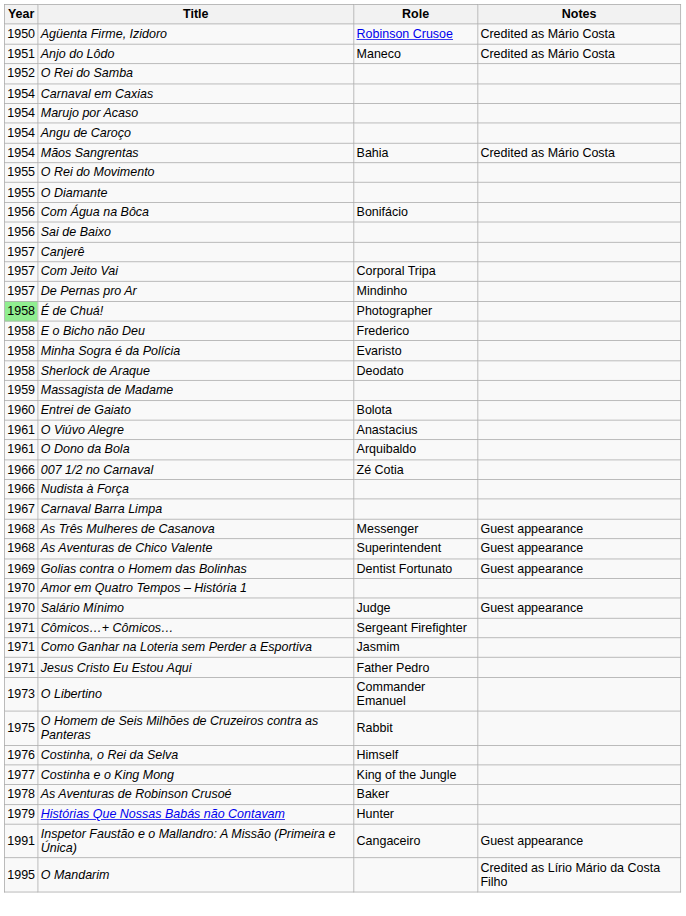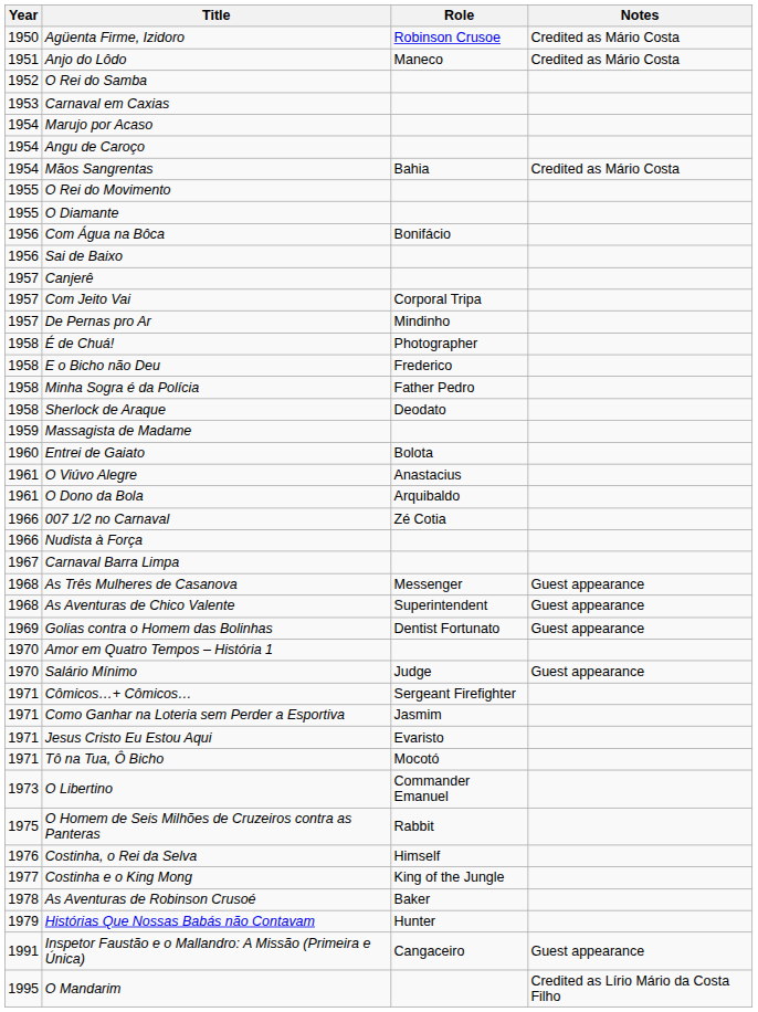 <table class="wikitable sortable">
 <tr>
 <th>Year</th>
 <th>Title</th>
 <th>Role</th>
 <th class="unsortable">Notes</th>
 </tr>
 <tr>
 <td>1950</td>
 <td><em>Agüenta Firme, Izidoro</em></td>
 <td><a href='#'>Robinson Crusoe</a></td>
 <td>Credited as Mário Costa</td>
 </tr>
 <tr>
 <td>1951</td>
 <td><em>Anjo do Lôdo</em></td>
 <td>Maneco</td>
 <td>Credited as Mário Costa</td>
 </tr>
 <tr>
 <td>1952</td>
 <td><em>O Rei do Samba</em></td>
 <td></td>
 <td></td>
 </tr>
 <tr>
-<td>1954</td>
+<td>1953</td>
 <td><em>Carnaval em Caxias</em></td>
 <td></td>
 <td></td>
 </tr>
 <tr>
 <td>1954</td>
 <td><em>Marujo por Acaso</em></td>
 <td></td>
 <td></td>
 </tr>
 <tr>
 <td>1954</td>
 <td><em>Angu de Caroço</em></td>
 <td></td>
 <td></td>
 </tr>
 <tr>
 <td>1954</td>
 <td><em>Mãos Sangrentas</em></td>
 <td>Bahia</td>
 <td>Credited as Mário Costa</td>
 </tr>
 <tr>
 <td>1955</td>
 <td><em>O Rei do Movimento</em></td>
 <td></td>
 <td></td>
 </tr>
 <tr>
 <td>1955</td>
 <td><em>O Diamante</em></td>
 <td></td>
 <td></td>
 </tr>
 <tr>
 <td>1956</td>
 <td><em>Com Água na Bôca</em></td>
 <td>Bonifácio</td>
 <td></td>
 </tr>
 <tr>
 <td>1956</td>
 <td><em>Sai de Baixo</em></td>
 <td></td>
 <td></td>
 </tr>
 <tr>
 <td>1957</td>
 <td><em>Canjerê</em></td>
 <td></td>
 <td></td>
 </tr>
 <tr>
 <td>1957</td>
 <td><em>Com Jeito Vai</em></td>
 <td>Corporal Tripa</td>
 <td></td>
 </tr>
 <tr>
 <td>1957</td>
 <td><em>De Pernas pro Ar</em></td>
 <td>Mindinho</td>
 <td></td>
 </tr>
 <tr>
-<td style="background: lightgreen;">1958</td>
+<td>1958</td>
 <td><em>É de Chuá!</em></td>
 <td>Photographer</td>
 <td></td>
 </tr>
 <tr>
 <td>1958</td>
 <td><em>E o Bicho não Deu</em></td>
 <td>Frederico</td>
 <td></td>
 </tr>
 <tr>
 <td>1958</td>
 <td><em>Minha Sogra é da Polícia</em></td>
-<td>Evaristo</td>
+<td>Father Pedro</td>
 <td></td>
 </tr>
 <tr>
 <td>1958</td>
 <td><em>Sherlock de Araque</em></td>
 <td>Deodato</td>
 <td></td>
 </tr>
 <tr>
 <td>1959</td>
 <td><em>Massagista de Madame</em></td>
 <td></td>
 <td></td>
 </tr>
 <tr>
 <td>1960</td>
 <td><em>Entrei de Gaiato</em></td>
 <td>Bolota</td>
 <td></td>
 </tr>
 <tr>
 <td>1961</td>
 <td><em>O Viúvo Alegre</em></td>
 <td>Anastacius</td>
 <td></td>
 </tr>
 <tr>
 <td>1961</td>
 <td><em>O Dono da Bola</em></td>
 <td>Arquibaldo</td>
 <td></td>
 </tr>
 <tr>
 <td>1966</td>
 <td><em>007 1/2 no Carnaval</em></td>
 <td>Zé Cotia</td>
 <td></td>
 </tr>
 <tr>
 <td>1966</td>
 <td><em>Nudista à Força</em></td>
 <td></td>
 <td></td>
 </tr>
 <tr>
 <td>1967</td>
 <td><em>Carnaval Barra Limpa</em></td>
 <td></td>
 <td></td>
 </tr>
 <tr>
 <td>1968</td>
 <td><em>As Três Mulheres de Casanova</em></td>
 <td>Messenger</td>
 <td>Guest appearance</td>
 </tr>
 <tr>
 <td>1968</td>
 <td><em>As Aventuras de Chico Valente</em></td>
 <td>Superintendent</td>
 <td>Guest appearance</td>
 </tr>
 <tr>
 <td>1969</td>
 <td><em>Golias contra o Homem das Bolinhas</em></td>
 <td>Dentist Fortunato</td>
 <td>Guest appearance</td>
 </tr>
 <tr>
 <td>1970</td>
 <td><em>Amor em Quatro Tempos – História 1</em></td>
 <td></td>
 <td></td>
 </tr>
 <tr>
 <td>1970</td>
 <td><em>Salário Mínimo</em></td>
 <td>Judge</td>
 <td>Guest appearance</td>
 </tr>
 <tr>
 <td>1971</td>
 <td><em>Cômicos…+ Cômicos…</em></td>
 <td>Sergeant Firefighter</td>
 <td></td>
 </tr>
 <tr>
 <td>1971</td>
 <td><em>Como Ganhar na Loteria sem Perder a Esportiva</em></td>
 <td>Jasmim</td>
 <td></td>
 </tr>
 <tr>
 <td>1971</td>
 <td><em>Jesus Cristo Eu Estou Aqui</em></td>
-<td>Father Pedro</td>
+<td>Evaristo</td>
+<td></td>
+</tr>
+<tr>
+<td>1971</td>
+<td><em>Tô na Tua, Ô Bicho</em></td>
+<td>Mocotó</td>
 <td></td>
 </tr>
 <tr>
 <td>1973</td>
 <td><em>O Libertino</em></td>
 <td>Commander Emanuel</td>
 <td></td>
 </tr>
 <tr>
 <td>1975</td>
 <td><em>O Homem de Seis Milhões de Cruzeiros contra as Panteras</em></td>
 <td>Rabbit</td>
 <td></td>
 </tr>
 <tr>
 <td>1976</td>
 <td><em>Costinha, o Rei da Selva</em></td>
 <td>Himself</td>
 <td></td>
 </tr>
 <tr>
 <td>1977</td>
 <td><em>Costinha e o King Mong</em></td>
 <td>King of the Jungle</td>
 <td></td>
 </tr>
 <tr>
 <td>1978</td>
 <td><em>As Aventuras de Robinson Crusoé</em></td>
 <td>Baker</td>
 <td></td>
 </tr>
 <tr>
 <td>1979</td>
 <td><em><a href='#'>Histórias Que Nossas Babás não Contavam</a></em></td>
 <td>Hunter</td>
 <td></td>
 </tr>
 <tr>
 <td>1991</td>
 <td><em>Inspetor Faustão e o Mallandro: A Missão (Primeira e Única)</em></td>
 <td>Cangaceiro</td>
 <td>Guest appearance</td>
 </tr>
 <tr>
 <td>1995</td>
 <td><em>O Mandarim</em></td>
 <td></td>
 <td>Credited as Lírio Mário da Costa Filho</td>
 </tr>
 </table>
